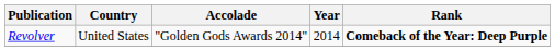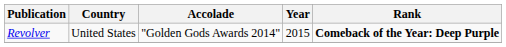 <table class="wikitable sortable">
 <tr>
 <th>Publication</th>
 <th>Country</th>
 <th>Accolade</th>
 <th>Year</th>
 <th style="text-align:center;">Rank</th>
 </tr>
 <tr>
 <td><em><a href='#'>Revolver</a></em></td>
 <td>United States</td>
 <td>"Golden Gods Awards 2014"</td>
-<td>2014</td>
+<td>2015</td>
 <td><strong>Comeback of the Year: Deep Purple</strong></td>
 </tr>
 <tr>
 </tr>
 </table>
